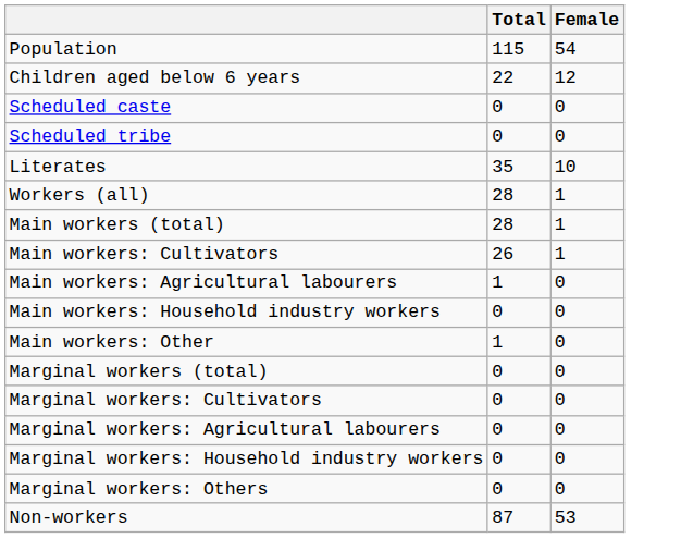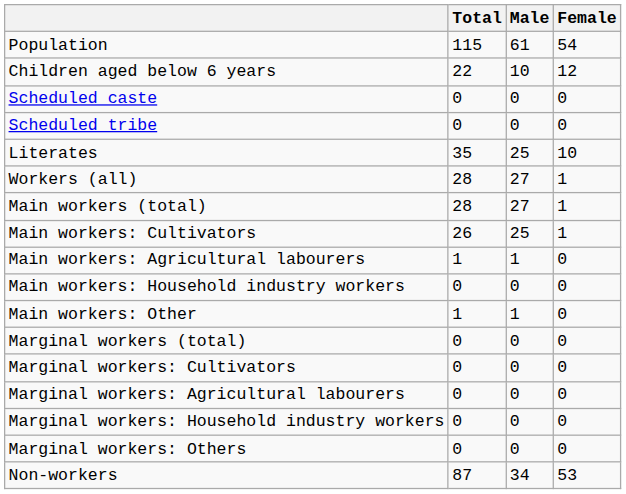 <table class="wikitable sortable">
 <tr>
 <th></th>
 <th>Total</th>
+<th>Male</th>
 <th>Female</th>
 </tr>
 <tr>
 <td>Population</td>
 <td>115</td>
+<td>61</td>
 <td>54</td>
 </tr>
 <tr>
 <td>Children aged below 6 years</td>
 <td>22</td>
+<td>10</td>
 <td>12</td>
 </tr>
 <tr>
 <td><a href='#'>Scheduled caste</a></td>
+<td>0</td>
 <td>0</td>
 <td>0</td>
 </tr>
 <tr>
 <td><a href='#'>Scheduled tribe</a></td>
 <td>0</td>
 <td>0</td>
+<td>0</td>
 </tr>
 <tr>
 <td>Literates</td>
 <td>35</td>
+<td>25</td>
 <td>10</td>
 </tr>
 <tr>
 <td>Workers (all)</td>
 <td>28</td>
+<td>27</td>
 <td>1</td>
 </tr>
 <tr>
 <td>Main workers (total)</td>
 <td>28</td>
+<td>27</td>
 <td>1</td>
 </tr>
 <tr>
 <td>Main workers: Cultivators</td>
 <td>26</td>
+<td>25</td>
 <td>1</td>
 </tr>
 <tr>
 <td>Main workers: Agricultural labourers</td>
+<td>1</td>
 <td>1</td>
 <td>0</td>
 </tr>
 <tr>
 <td>Main workers: Household industry workers</td>
 <td>0</td>
 <td>0</td>
+<td>0</td>
 </tr>
 <tr>
 <td>Main workers: Other</td>
+<td>1</td>
 <td>1</td>
 <td>0</td>
 </tr>
 <tr>
 <td>Marginal workers (total)</td>
 <td>0</td>
 <td>0</td>
+<td>0</td>
 </tr>
 <tr>
 <td>Marginal workers: Cultivators</td>
+<td>0</td>
 <td>0</td>
 <td>0</td>
 </tr>
 <tr>
 <td>Marginal workers: Agricultural labourers</td>
 <td>0</td>
 <td>0</td>
+<td>0</td>
 </tr>
 <tr>
 <td>Marginal workers: Household industry workers</td>
+<td>0</td>
 <td>0</td>
 <td>0</td>
 </tr>
 <tr>
 <td>Marginal workers: Others</td>
 <td>0</td>
 <td>0</td>
+<td>0</td>
 </tr>
 <tr>
 <td>Non-workers</td>
 <td>87</td>
+<td>34</td>
 <td>53</td>
 </tr>
 </table>
